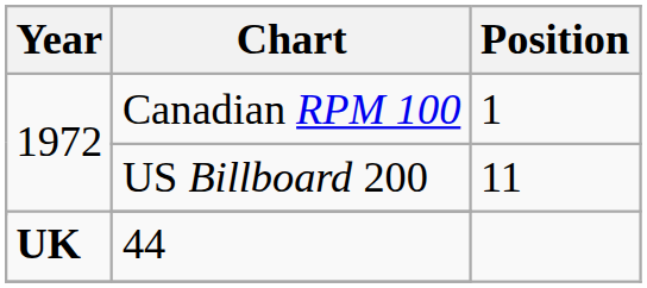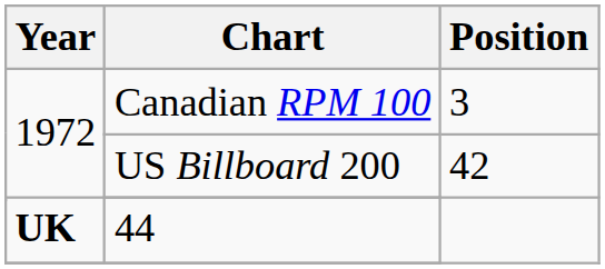 <table class="wikitable">
 <tr>
 <th>Year</th>
 <th>Chart</th>
 <th>Position</th>
 </tr>
 <tr>
 <td rowspan=3>1972</td>
 <td>Canadian <em><a href='#'>RPM 100</a></em> </td>
-<td>1</td>
+<td>3</td>
 </tr>
 <tr>
 <td>US <em>Billboard</em> 200</td>
-<td>11</td>
+<td>42</td>
 </tr>
 <tr>
 </tr>
 <tr>
 <td><strong>UK</strong></td>
 <td>44</td>
 </tr>
 <tr>
 </tr>
 </table>
